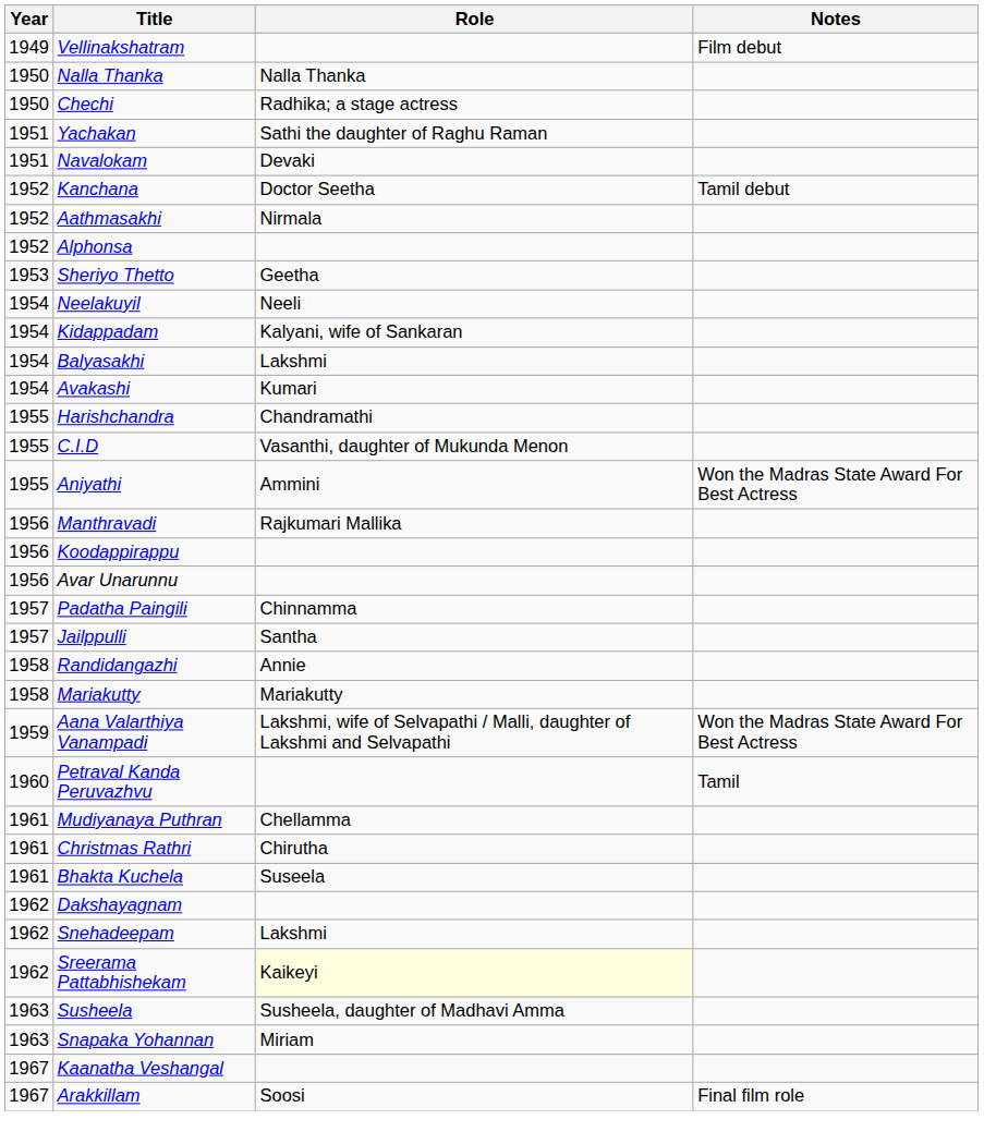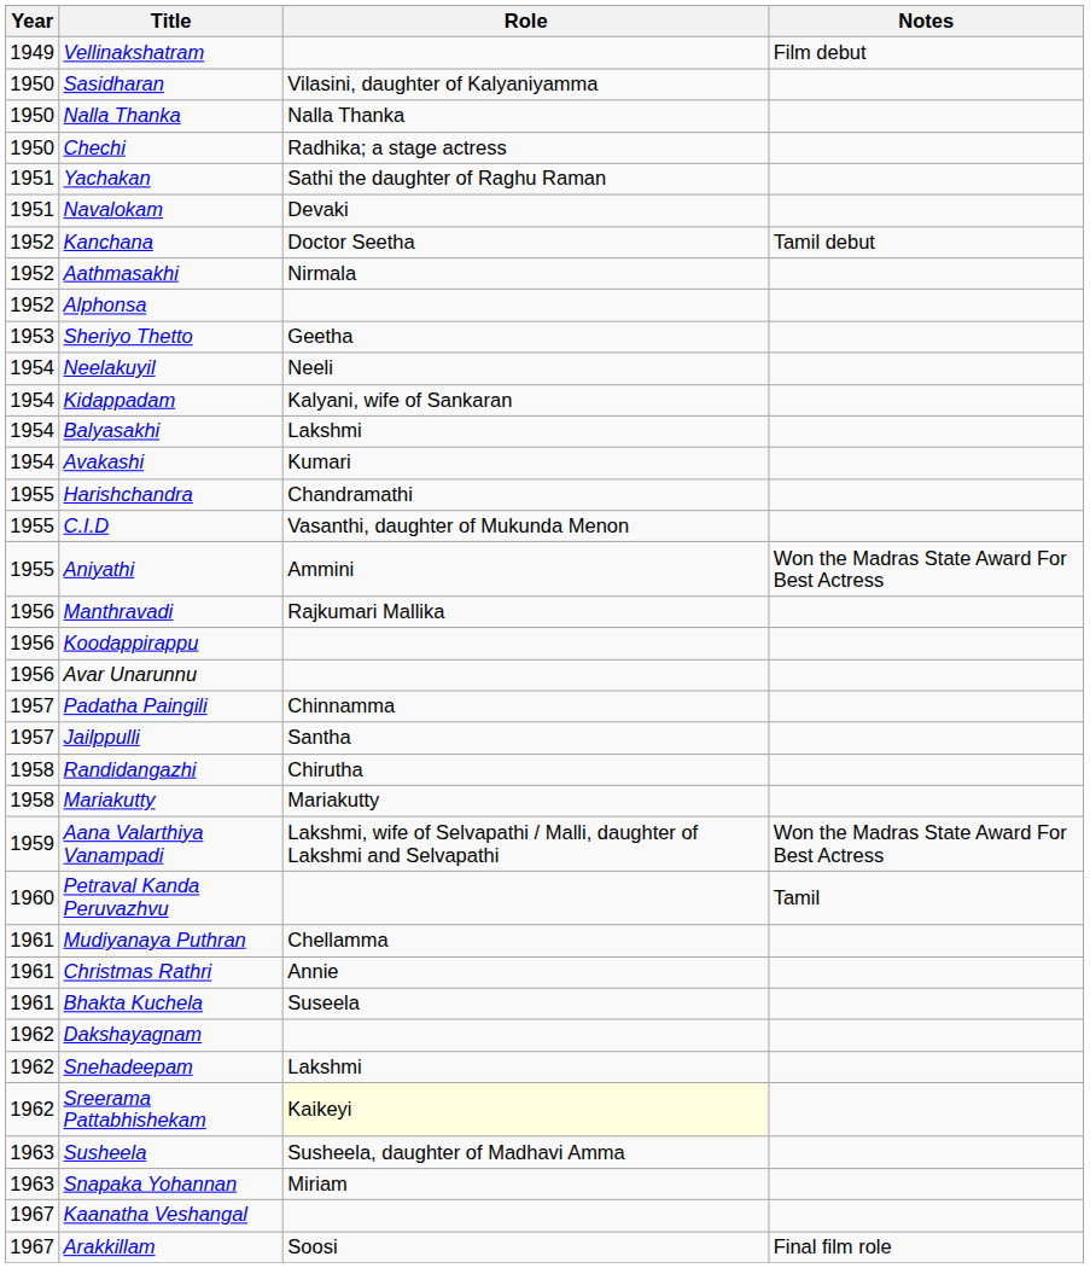 <table class="wikitable">
 <tr>
 <th>Year</th>
 <th>Title</th>
 <th>Role</th>
 <th>Notes</th>
 </tr>
 <tr>
 <td>1949</td>
 <td><em><a href='#'>Vellinakshatram</a></em></td>
 <td></td>
 <td>Film debut</td>
+</tr>
+<tr>
+<td>1950</td>
+<td><em><a href='#'>Sasidharan</a></em></td>
+<td>Vilasini, daughter of Kalyaniyamma</td>
+<td></td>
 </tr>
 <tr>
 <td>1950</td>
 <td><em><a href='#'>Nalla Thanka</a></em></td>
 <td>Nalla Thanka</td>
 <td></td>
 </tr>
 <tr>
 <td>1950</td>
 <td><em><a href='#'>Chechi</a></em></td>
 <td>Radhika; a stage actress</td>
 <td></td>
 </tr>
 <tr>
 <td>1951</td>
 <td><em><a href='#'>Yachakan</a></em></td>
 <td>Sathi the daughter of Raghu Raman</td>
 <td></td>
 </tr>
 <tr>
 <td>1951</td>
 <td><em><a href='#'>Navalokam</a></em></td>
 <td>Devaki</td>
 <td></td>
 </tr>
 <tr>
 <td>1952</td>
 <td><em><a href='#'>Kanchana</a></em></td>
 <td>Doctor Seetha</td>
 <td>Tamil debut</td>
 </tr>
 <tr>
 <td>1952</td>
 <td><em><a href='#'>Aathmasakhi</a></em></td>
 <td>Nirmala</td>
 <td></td>
 </tr>
 <tr>
 <td>1952</td>
 <td><em><a href='#'>Alphonsa</a></em></td>
 <td></td>
 <td></td>
 </tr>
 <tr>
 <td>1953</td>
 <td><em><a href='#'>Sheriyo Thetto</a></em></td>
 <td>Geetha</td>
 <td></td>
 </tr>
 <tr>
 <td>1954</td>
 <td><em><a href='#'>Neelakuyil</a></em></td>
 <td>Neeli</td>
 <td></td>
 </tr>
 <tr>
 <td>1954</td>
 <td><em><a href='#'>Kidappadam</a></em></td>
 <td>Kalyani, wife of Sankaran</td>
 <td></td>
 </tr>
 <tr>
 <td>1954</td>
 <td><em><a href='#'>Balyasakhi</a></em></td>
 <td>Lakshmi</td>
 <td></td>
 </tr>
 <tr>
 <td>1954</td>
 <td><em><a href='#'>Avakashi</a></em></td>
 <td>Kumari</td>
 <td></td>
 </tr>
 <tr>
 <td>1955</td>
 <td><em><a href='#'>Harishchandra</a></em></td>
 <td>Chandramathi</td>
 <td></td>
 </tr>
 <tr>
 <td>1955</td>
 <td><em><a href='#'>C.I.D</a></em></td>
 <td>Vasanthi, daughter of Mukunda Menon</td>
 <td></td>
 </tr>
 <tr>
 <td>1955</td>
 <td><em><a href='#'>Aniyathi</a></em></td>
 <td>Ammini</td>
 <td>Won the Madras State Award For Best Actress</td>
 </tr>
 <tr>
 <td>1956</td>
 <td><em><a href='#'>Manthravadi</a></em></td>
 <td>Rajkumari Mallika</td>
 <td></td>
 </tr>
 <tr>
 <td>1956</td>
 <td><em><a href='#'>Koodappirappu</a></em></td>
 <td></td>
 <td></td>
 </tr>
 <tr>
 <td>1956</td>
 <td><em>Avar Unarunnu</em></td>
 <td></td>
 <td></td>
 </tr>
 <tr>
 <td>1957</td>
 <td><em><a href='#'>Padatha Paingili</a></em></td>
 <td>Chinnamma</td>
 <td></td>
 </tr>
 <tr>
 <td>1957</td>
 <td><em><a href='#'>Jailppulli</a></em></td>
 <td>Santha</td>
 <td></td>
 </tr>
 <tr>
 <td>1958</td>
 <td><em><a href='#'>Randidangazhi</a></em></td>
-<td>Annie</td>
+<td>Chirutha</td>
 <td></td>
 </tr>
 <tr>
 <td>1958</td>
 <td><em><a href='#'>Mariakutty</a></em></td>
 <td>Mariakutty</td>
 <td></td>
 </tr>
 <tr>
 <td>1959</td>
 <td><em><a href='#'>Aana Valarthiya Vanampadi</a></em></td>
 <td>Lakshmi, wife of Selvapathi / Malli, daughter of Lakshmi and Selvapathi</td>
 <td>Won the Madras State Award For Best Actress</td>
 </tr>
 <tr>
 <td>1960</td>
 <td><em><a href='#'>Petraval Kanda Peruvazhvu</a></em></td>
 <td></td>
 <td>Tamil</td>
 </tr>
 <tr>
 <td>1961</td>
 <td><em><a href='#'>Mudiyanaya Puthran</a></em></td>
 <td>Chellamma</td>
 <td></td>
 </tr>
 <tr>
 <td>1961</td>
 <td><em><a href='#'>Christmas Rathri</a></em></td>
-<td>Chirutha</td>
+<td>Annie</td>
 <td></td>
 </tr>
 <tr>
 <td>1961</td>
 <td><em><a href='#'>Bhakta Kuchela</a></em></td>
 <td>Suseela</td>
 <td></td>
 </tr>
 <tr>
 <td>1962</td>
 <td><em><a href='#'>Dakshayagnam</a></em></td>
 <td></td>
 <td></td>
 </tr>
 <tr>
 <td>1962</td>
 <td><em><a href='#'>Snehadeepam</a></em></td>
 <td>Lakshmi</td>
 <td></td>
 </tr>
 <tr>
 <td>1962</td>
 <td><em><a href='#'>Sreerama Pattabhishekam</a></em></td>
 <td style="background: lightyellow;">Kaikeyi</td>
 <td></td>
 </tr>
 <tr>
 <td>1963</td>
 <td><em><a href='#'>Susheela</a></em></td>
 <td>Susheela, daughter of Madhavi Amma</td>
 <td></td>
 </tr>
 <tr>
 <td>1963</td>
 <td><em><a href='#'>Snapaka Yohannan</a></em></td>
 <td>Miriam</td>
 <td></td>
 </tr>
 <tr>
 <td>1967</td>
 <td><em><a href='#'>Kaanatha Veshangal</a></em></td>
 <td></td>
 <td></td>
 </tr>
 <tr>
 <td>1967</td>
 <td><em><a href='#'>Arakkillam</a></em></td>
 <td>Soosi</td>
 <td>Final film role</td>
 </tr>
 </table>
